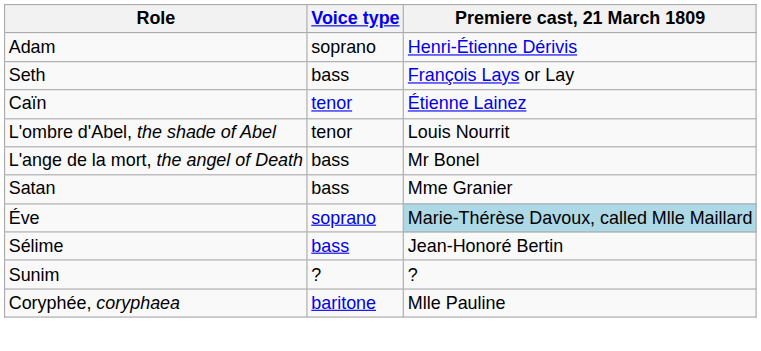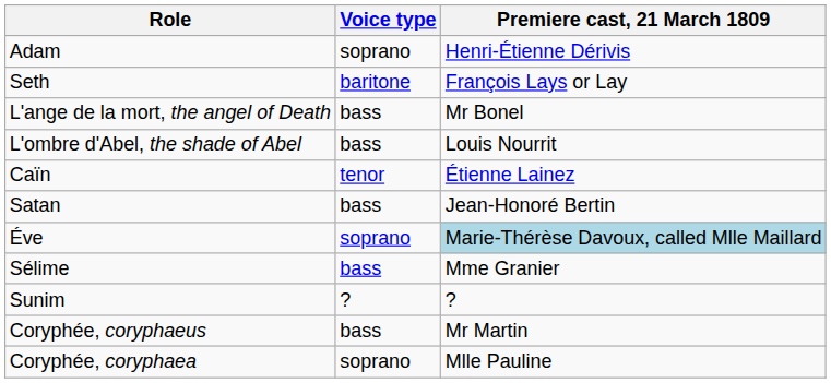 <table class="wikitable">
 <tr>
 <th>Role</th>
 <th><a href='#'>Voice type</a></th>
 <th>Premiere cast, 21 March 1809</th>
 </tr>
 <tr>
 <td>Adam</td>
 <td>soprano</td>
 <td><a href='#'>Henri-Étienne Dérivis</a></td>
 </tr>
 <tr>
 <td>Seth</td>
+<td><a href='#'>baritone</a></td>
+<td><a href='#'>François Lays</a> or Lay</td>
+</tr>
+<tr>
+<td>L'ange de la mort, <em>the angel of Death</em></td>
 <td>bass</td>
-<td><a href='#'>François Lays</a> or Lay</td>
+<td>Mr Bonel</td>
+</tr>
+<tr>
+<td>L'ombre d'Abel, <em>the shade of Abel</em></td>
+<td>bass</td>
+<td>Louis Nourrit</td>
 </tr>
 <tr>
 <td>Caïn</td>
 <td><a href='#'>tenor</a></td>
 <td><a href='#'>Étienne Lainez</a></td>
 </tr>
 <tr>
-<td>L'ombre d'Abel, <em>the shade of Abel</em></td>
-<td>tenor</td>
-<td>Louis Nourrit</td>
-</tr>
-<tr>
-<td>L'ange de la mort, <em>the angel of Death</em></td>
-<td>bass</td>
-<td>Mr Bonel</td>
-</tr>
-<tr>
 <td>Satan</td>
 <td>bass</td>
-<td>Mme Granier</td>
+<td>Jean-Honoré Bertin</td>
 </tr>
 <tr>
 <td>Éve</td>
 <td><a href='#'>soprano</a></td>
 <td style="background: lightblue;">Marie-Thérèse Davoux, called Mlle Maillard</td>
 </tr>
 <tr>
 <td>Sélime</td>
 <td><a href='#'>bass</a></td>
-<td>Jean-Honoré Bertin</td>
+<td>Mme Granier</td>
 </tr>
 <tr>
 <td>Sunim</td>
 <td>?</td>
 <td>?</td>
 </tr>
 <tr>
+<td>Coryphée, <em>coryphaeus</em></td>
+<td>bass</td>
+<td>Mr Martin</td>
+</tr>
+<tr>
 <td>Coryphée, <em>coryphaea</em></td>
-<td><a href='#'>baritone</a></td>
+<td>soprano</td>
 <td>Mlle Pauline</td>
 </tr>
 </table>
